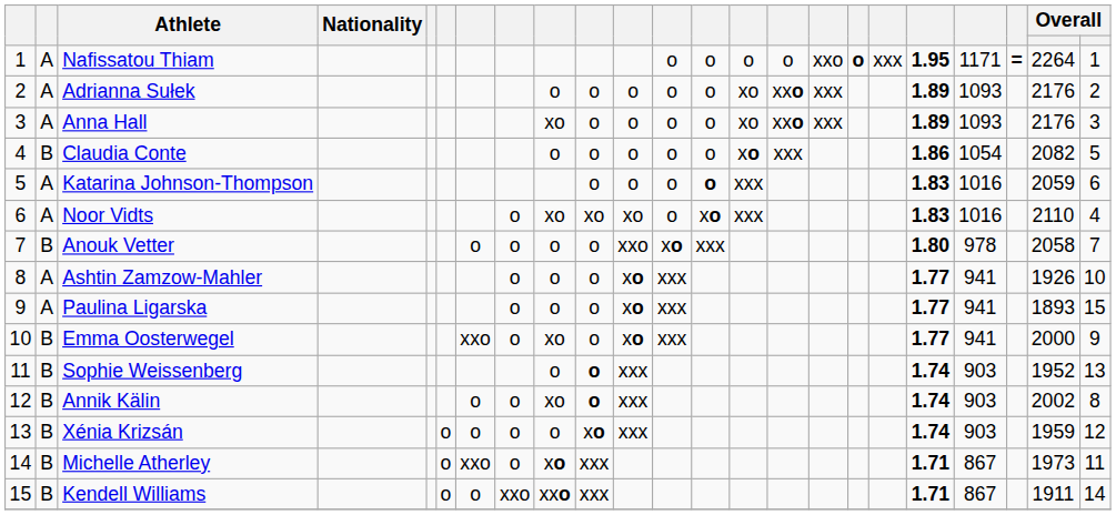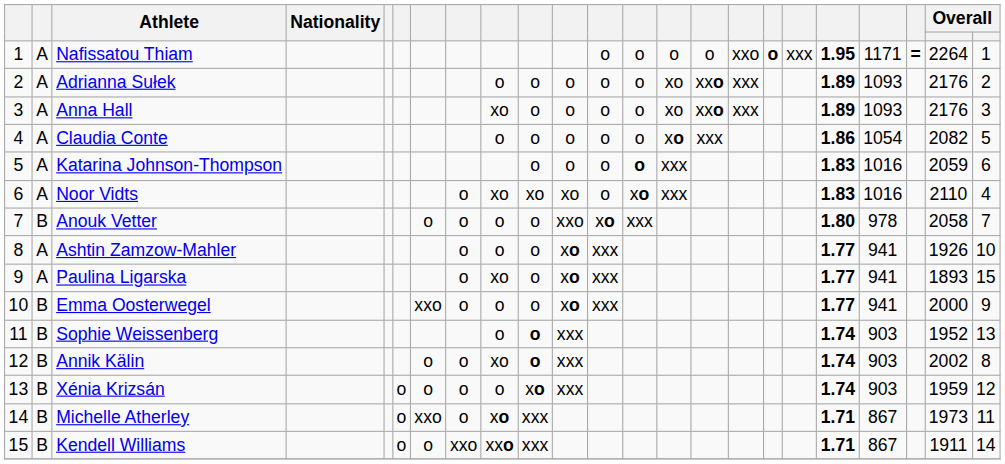 <table class="wikitable sortable sort-under" style="text-align:center">
 <tr>
 <th rowspan=2></th>
 <th rowspan=2></th>
 <th rowspan=2>Athlete</th>
 <th rowspan=2>Nationality</th>
 <th rowspan=2></th>
 <th rowspan=2></th>
 <th rowspan=2></th>
 <th rowspan=2></th>
 <th rowspan=2></th>
 <th rowspan=2></th>
 <th rowspan=2></th>
 <th rowspan=2></th>
 <th rowspan=2></th>
 <th rowspan=2></th>
 <th rowspan=2></th>
 <th rowspan=2></th>
 <th rowspan=2></th>
 <th rowspan=2></th>
 <th rowspan=2></th>
 <th rowspan=2></th>
 <th rowspan=2></th>
 <th colspan=2>Overall</th>
 </tr>
 <tr>
 <th></th>
 <th></th>
 </tr>
 <tr>
 <td>1</td>
 <td>A</td>
 <td align=left><a href='#'>Nafissatou Thiam</a></td>
 <td align=left></td>
 <td></td>
 <td></td>
 <td></td>
 <td></td>
 <td></td>
 <td></td>
 <td></td>
 <td>o</td>
 <td>o</td>
 <td>o</td>
 <td>o</td>
 <td>xxo</td>
 <td><strong>o</strong></td>
 <td>xxx</td>
 <td><strong>1.95</strong></td>
 <td>1171</td>
 <td><strong>=</strong></td>
 <td>2264</td>
 <td>1</td>
 </tr>
 <tr>
 <td>2</td>
 <td>A</td>
 <td align=left><a href='#'>Adrianna Sułek</a></td>
 <td align=left></td>
 <td></td>
 <td></td>
 <td></td>
 <td></td>
 <td>o</td>
 <td>o</td>
 <td>o</td>
 <td>o</td>
 <td>o</td>
 <td>xo</td>
 <td>xx<strong>o</strong></td>
 <td>xxx</td>
 <td></td>
 <td></td>
 <td><strong>1.89</strong></td>
 <td>1093</td>
 <td></td>
 <td>2176</td>
 <td>2</td>
 </tr>
 <tr>
 <td>3</td>
 <td>A</td>
 <td align=left><a href='#'>Anna Hall</a></td>
 <td align=left></td>
 <td></td>
 <td></td>
 <td></td>
 <td></td>
 <td>xo</td>
 <td>o</td>
 <td>o</td>
 <td>o</td>
 <td>o</td>
 <td>xo</td>
 <td>xx<strong>o</strong></td>
 <td>xxx</td>
 <td></td>
 <td></td>
 <td><strong>1.89</strong></td>
 <td>1093</td>
 <td></td>
 <td>2176</td>
 <td>3</td>
 </tr>
 <tr>
 <td>4</td>
-<td>B</td>
+<td>A</td>
 <td align=left><a href='#'>Claudia Conte</a></td>
 <td align=left></td>
 <td></td>
 <td></td>
 <td></td>
 <td></td>
 <td>o</td>
 <td>o</td>
 <td>o</td>
 <td>o</td>
 <td>o</td>
 <td>x<strong>o</strong></td>
 <td>xxx</td>
 <td></td>
 <td></td>
 <td></td>
 <td><strong>1.86</strong></td>
 <td>1054</td>
 <td></td>
 <td>2082</td>
 <td>5</td>
 </tr>
 <tr>
 <td>5</td>
 <td>A</td>
 <td align=left><a href='#'>Katarina Johnson-Thompson</a></td>
 <td align=left></td>
 <td></td>
 <td></td>
 <td></td>
 <td></td>
 <td></td>
 <td>o</td>
 <td>o</td>
 <td>o</td>
 <td><strong>o</strong></td>
 <td>xxx</td>
 <td></td>
 <td></td>
 <td></td>
 <td></td>
 <td><strong>1.83</strong></td>
 <td>1016</td>
 <td></td>
 <td>2059</td>
 <td>6</td>
 </tr>
 <tr>
 <td>6</td>
 <td>A</td>
 <td align=left><a href='#'>Noor Vidts</a></td>
 <td align=left></td>
 <td></td>
 <td></td>
 <td></td>
 <td>o</td>
 <td>xo</td>
 <td>xo</td>
 <td>xo</td>
 <td>o</td>
 <td>x<strong>o</strong></td>
 <td>xxx</td>
 <td></td>
 <td></td>
 <td></td>
 <td></td>
 <td><strong>1.83</strong></td>
 <td>1016</td>
 <td></td>
 <td>2110</td>
 <td>4</td>
 </tr>
 <tr>
 <td>7</td>
 <td>B</td>
 <td align=left><a href='#'>Anouk Vetter</a></td>
 <td align=left></td>
 <td></td>
 <td></td>
 <td>o</td>
 <td>o</td>
 <td>o</td>
 <td>o</td>
 <td>xxo</td>
 <td>x<strong>o</strong></td>
 <td>xxx</td>
 <td></td>
 <td></td>
 <td></td>
 <td></td>
 <td></td>
 <td><strong>1.80</strong></td>
 <td>978</td>
 <td></td>
 <td>2058</td>
 <td>7</td>
 </tr>
 <tr>
 <td>8</td>
 <td>A</td>
 <td align=left><a href='#'>Ashtin Zamzow-Mahler</a></td>
 <td align=left></td>
 <td></td>
 <td></td>
 <td></td>
 <td>o</td>
 <td>o</td>
 <td>o</td>
 <td>x<strong>o</strong></td>
 <td>xxx</td>
 <td></td>
 <td></td>
 <td></td>
 <td></td>
 <td></td>
 <td></td>
 <td><strong>1.77</strong></td>
 <td>941</td>
 <td></td>
 <td>1926</td>
 <td>10</td>
 </tr>
 <tr>
 <td>9</td>
 <td>A</td>
 <td align=left><a href='#'>Paulina Ligarska</a></td>
 <td align=left></td>
 <td></td>
 <td></td>
 <td></td>
 <td>o</td>
-<td>o</td>
+<td>xo</td>
 <td>o</td>
 <td>x<strong>o</strong></td>
 <td>xxx</td>
 <td></td>
 <td></td>
 <td></td>
 <td></td>
 <td></td>
 <td></td>
 <td><strong>1.77</strong></td>
 <td>941</td>
 <td></td>
 <td>1893</td>
 <td>15</td>
 </tr>
 <tr>
 <td>10</td>
 <td>B</td>
 <td align=left><a href='#'>Emma Oosterwegel</a></td>
 <td align=left></td>
 <td></td>
 <td></td>
 <td>xxo</td>
 <td>o</td>
-<td>xo</td>
+<td>o</td>
 <td>o</td>
 <td>x<strong>o</strong></td>
 <td>xxx</td>
 <td></td>
 <td></td>
 <td></td>
 <td></td>
 <td></td>
 <td></td>
 <td><strong>1.77</strong></td>
 <td>941</td>
 <td></td>
 <td>2000</td>
 <td>9</td>
 </tr>
 <tr>
 <td>11</td>
 <td>B</td>
 <td align=left><a href='#'>Sophie Weissenberg</a></td>
 <td align=left></td>
 <td></td>
 <td></td>
 <td></td>
 <td></td>
 <td>o</td>
 <td><strong>o</strong></td>
 <td>xxx</td>
 <td></td>
 <td></td>
 <td></td>
 <td></td>
 <td></td>
 <td></td>
 <td></td>
 <td><strong>1.74</strong></td>
 <td>903</td>
 <td></td>
 <td>1952</td>
 <td>13</td>
 </tr>
 <tr>
 <td>12</td>
 <td>B</td>
 <td align=left><a href='#'>Annik Kälin</a></td>
 <td align=left></td>
 <td></td>
 <td></td>
 <td>o</td>
 <td>o</td>
 <td>xo</td>
 <td><strong>o</strong></td>
 <td>xxx</td>
 <td></td>
 <td></td>
 <td></td>
 <td></td>
 <td></td>
 <td></td>
 <td></td>
 <td><strong>1.74</strong></td>
 <td>903</td>
 <td></td>
 <td>2002</td>
 <td>8</td>
 </tr>
 <tr>
 <td>13</td>
 <td>B</td>
 <td align=left><a href='#'>Xénia Krizsán</a></td>
 <td align=left></td>
 <td></td>
 <td>o</td>
 <td>o</td>
 <td>o</td>
 <td>o</td>
 <td>x<strong>o</strong></td>
 <td>xxx</td>
 <td></td>
 <td></td>
 <td></td>
 <td></td>
 <td></td>
 <td></td>
 <td></td>
 <td><strong>1.74</strong></td>
 <td>903</td>
 <td></td>
 <td>1959</td>
 <td>12</td>
 </tr>
 <tr>
 <td>14</td>
 <td>B</td>
 <td align=left><a href='#'>Michelle Atherley</a></td>
 <td align=left></td>
 <td></td>
 <td>o</td>
 <td>xxo</td>
 <td>o</td>
 <td>x<strong>o</strong></td>
 <td>xxx</td>
 <td></td>
 <td></td>
 <td></td>
 <td></td>
 <td></td>
 <td></td>
 <td></td>
 <td></td>
 <td><strong>1.71</strong></td>
 <td>867</td>
 <td></td>
 <td>1973</td>
 <td>11</td>
 </tr>
 <tr>
 <td>15</td>
 <td>B</td>
 <td align=left><a href='#'>Kendell Williams</a></td>
 <td align=left></td>
 <td></td>
 <td>o</td>
 <td>o</td>
 <td>xxo</td>
 <td>xx<strong>o</strong></td>
 <td>xxx</td>
 <td></td>
 <td></td>
 <td></td>
 <td></td>
 <td></td>
 <td></td>
 <td></td>
 <td></td>
 <td><strong>1.71</strong></td>
 <td>867</td>
 <td></td>
 <td>1911</td>
 <td>14</td>
 </tr>
 <tr>
 </tr>
 </table>
